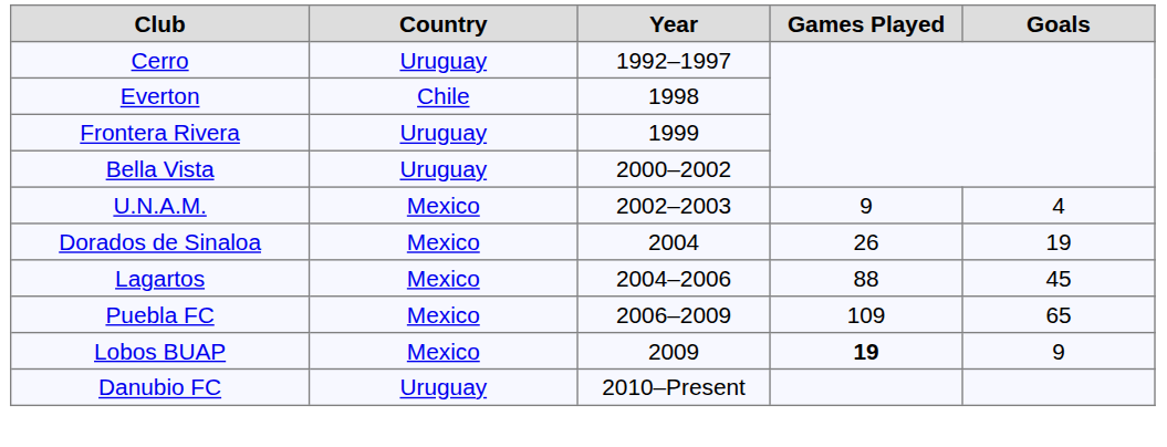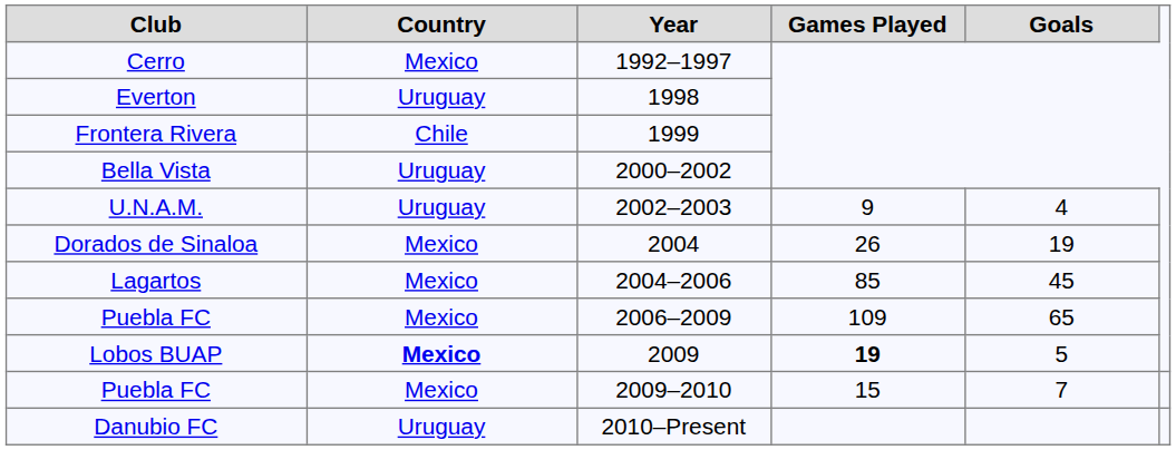 <table align="center" bgcolor="#f7f8ff" cellpadding="3" cellspacing="0" border="1" style="font-size: 95%; border: gray solid 1px; border-collapse: collapse;">
 <tr align=center bgcolor=#DDDDDD style="color:black;">
 <th width="190">Club</th>
 <th width="170">Country</th>
 <th width="120">Year</th>
 <th width="120">Games Played</th>
 <th width="120">Goals</th>
 </tr>
 <tr align=center>
 <td><a href='#'>Cerro</a></td>
-<td><a href='#'>Uruguay</a></td>
+<td><a href='#'>Mexico</a></td>
 <td>1992–1997</td>
 </tr>
 <tr align=center>
 <td><a href='#'>Everton</a></td>
-<td><a href='#'>Chile</a></td>
+<td><a href='#'>Uruguay</a></td>
 <td>1998</td>
 </tr>
 <tr align=center>
 <td><a href='#'>Frontera Rivera</a></td>
-<td><a href='#'>Uruguay</a></td>
+<td><a href='#'>Chile</a></td>
 <td>1999</td>
 </tr>
 <tr align=center>
 <td><a href='#'>Bella Vista</a></td>
 <td><a href='#'>Uruguay</a></td>
 <td>2000–2002</td>
 </tr>
 <tr align=center>
 <td><a href='#'>U.N.A.M.</a></td>
-<td><a href='#'>Mexico</a></td>
+<td><a href='#'>Uruguay</a></td>
 <td>2002–2003</td>
 <td>9</td>
 <td>4</td>
 </tr>
 <tr align=center>
 <td><a href='#'>Dorados de Sinaloa</a></td>
 <td><a href='#'>Mexico</a></td>
 <td>2004</td>
 <td>26</td>
 <td>19</td>
 </tr>
 <tr align=center>
 <td><a href='#'>Lagartos</a></td>
 <td><a href='#'>Mexico</a></td>
 <td>2004–2006</td>
-<td>88</td>
+<td>85</td>
 <td>45</td>
 </tr>
 <tr align=center>
 <td><a href='#'>Puebla FC</a></td>
 <td><a href='#'>Mexico</a></td>
 <td>2006–2009</td>
 <td>109</td>
 <td>65</td>
 </tr>
 <tr align=center>
 <td><a href='#'>Lobos BUAP</a></td>
-<td><a href='#'>Mexico</a></td>
+<td><strong><a href='#'>Mexico</a></strong></td>
 <td>2009</td>
 <td><strong>19</strong></td>
-<td>9</td>
+<td>5</td>
+</tr>
+<tr align=center>
+<td><a href='#'>Puebla FC</a></td>
+<td><a href='#'>Mexico</a></td>
+<td>2009–2010</td>
+<td>15</td>
+<td>7</td>
+<td></td>
 </tr>
 <tr align=center>
 <td><a href='#'>Danubio FC</a></td>
 <td><a href='#'>Uruguay</a></td>
 <td>2010–Present</td>
 <td></td>
 <td></td>
 </tr>
 </table>
